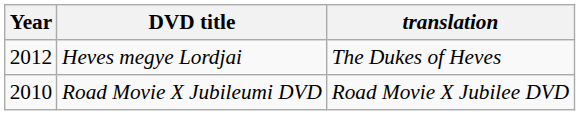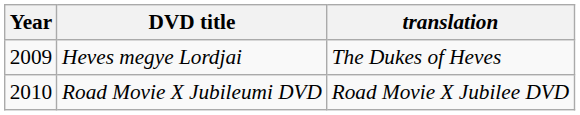 <table class="wikitable" style="font-size:95%;">
 <tr>
 <th>Year</th>
 <th>DVD title</th>
 <th><em>translation</em></th>
 </tr>
 <tr>
-<td align="center">2012</td>
+<td align="center">2009</td>
 <td><em>Heves megye Lordjai</em></td>
 <td><em>The Dukes of Heves</em></td>
 </tr>
 <tr>
 <td align="center">2010</td>
 <td><em>Road Movie X Jubileumi DVD</em></td>
 <td><em>Road Movie X Jubilee DVD</em></td>
 </tr>
 </table>
